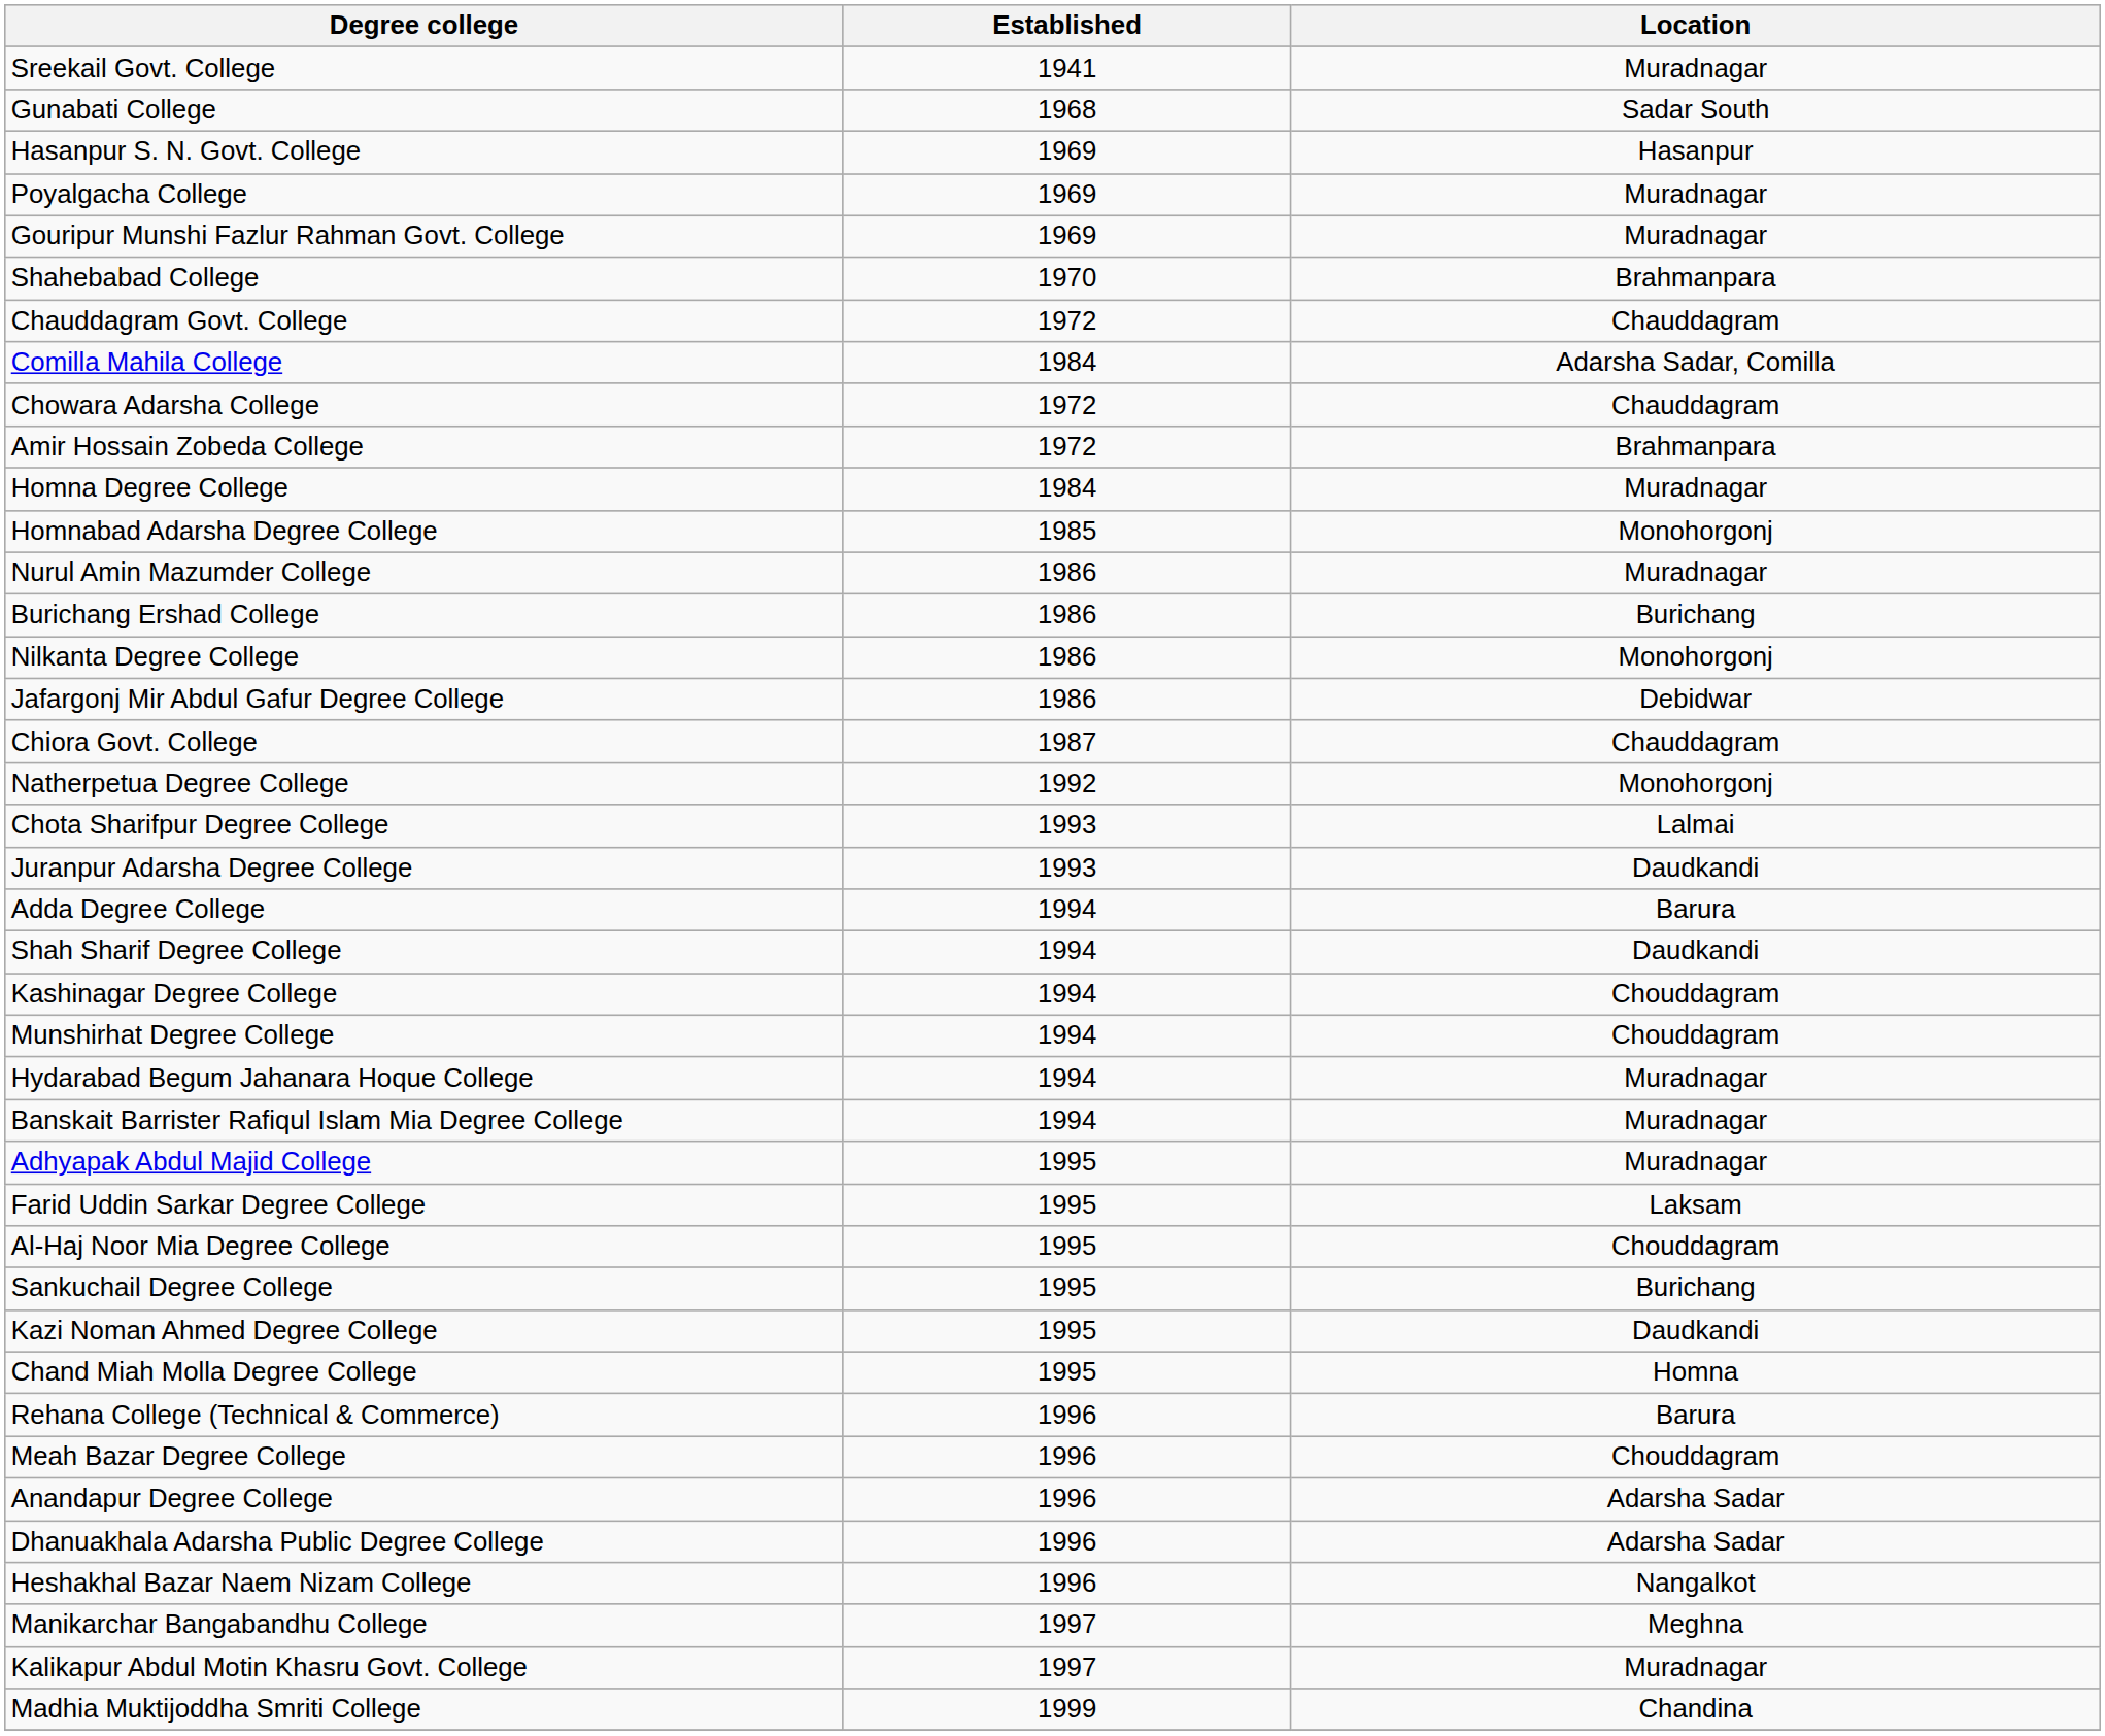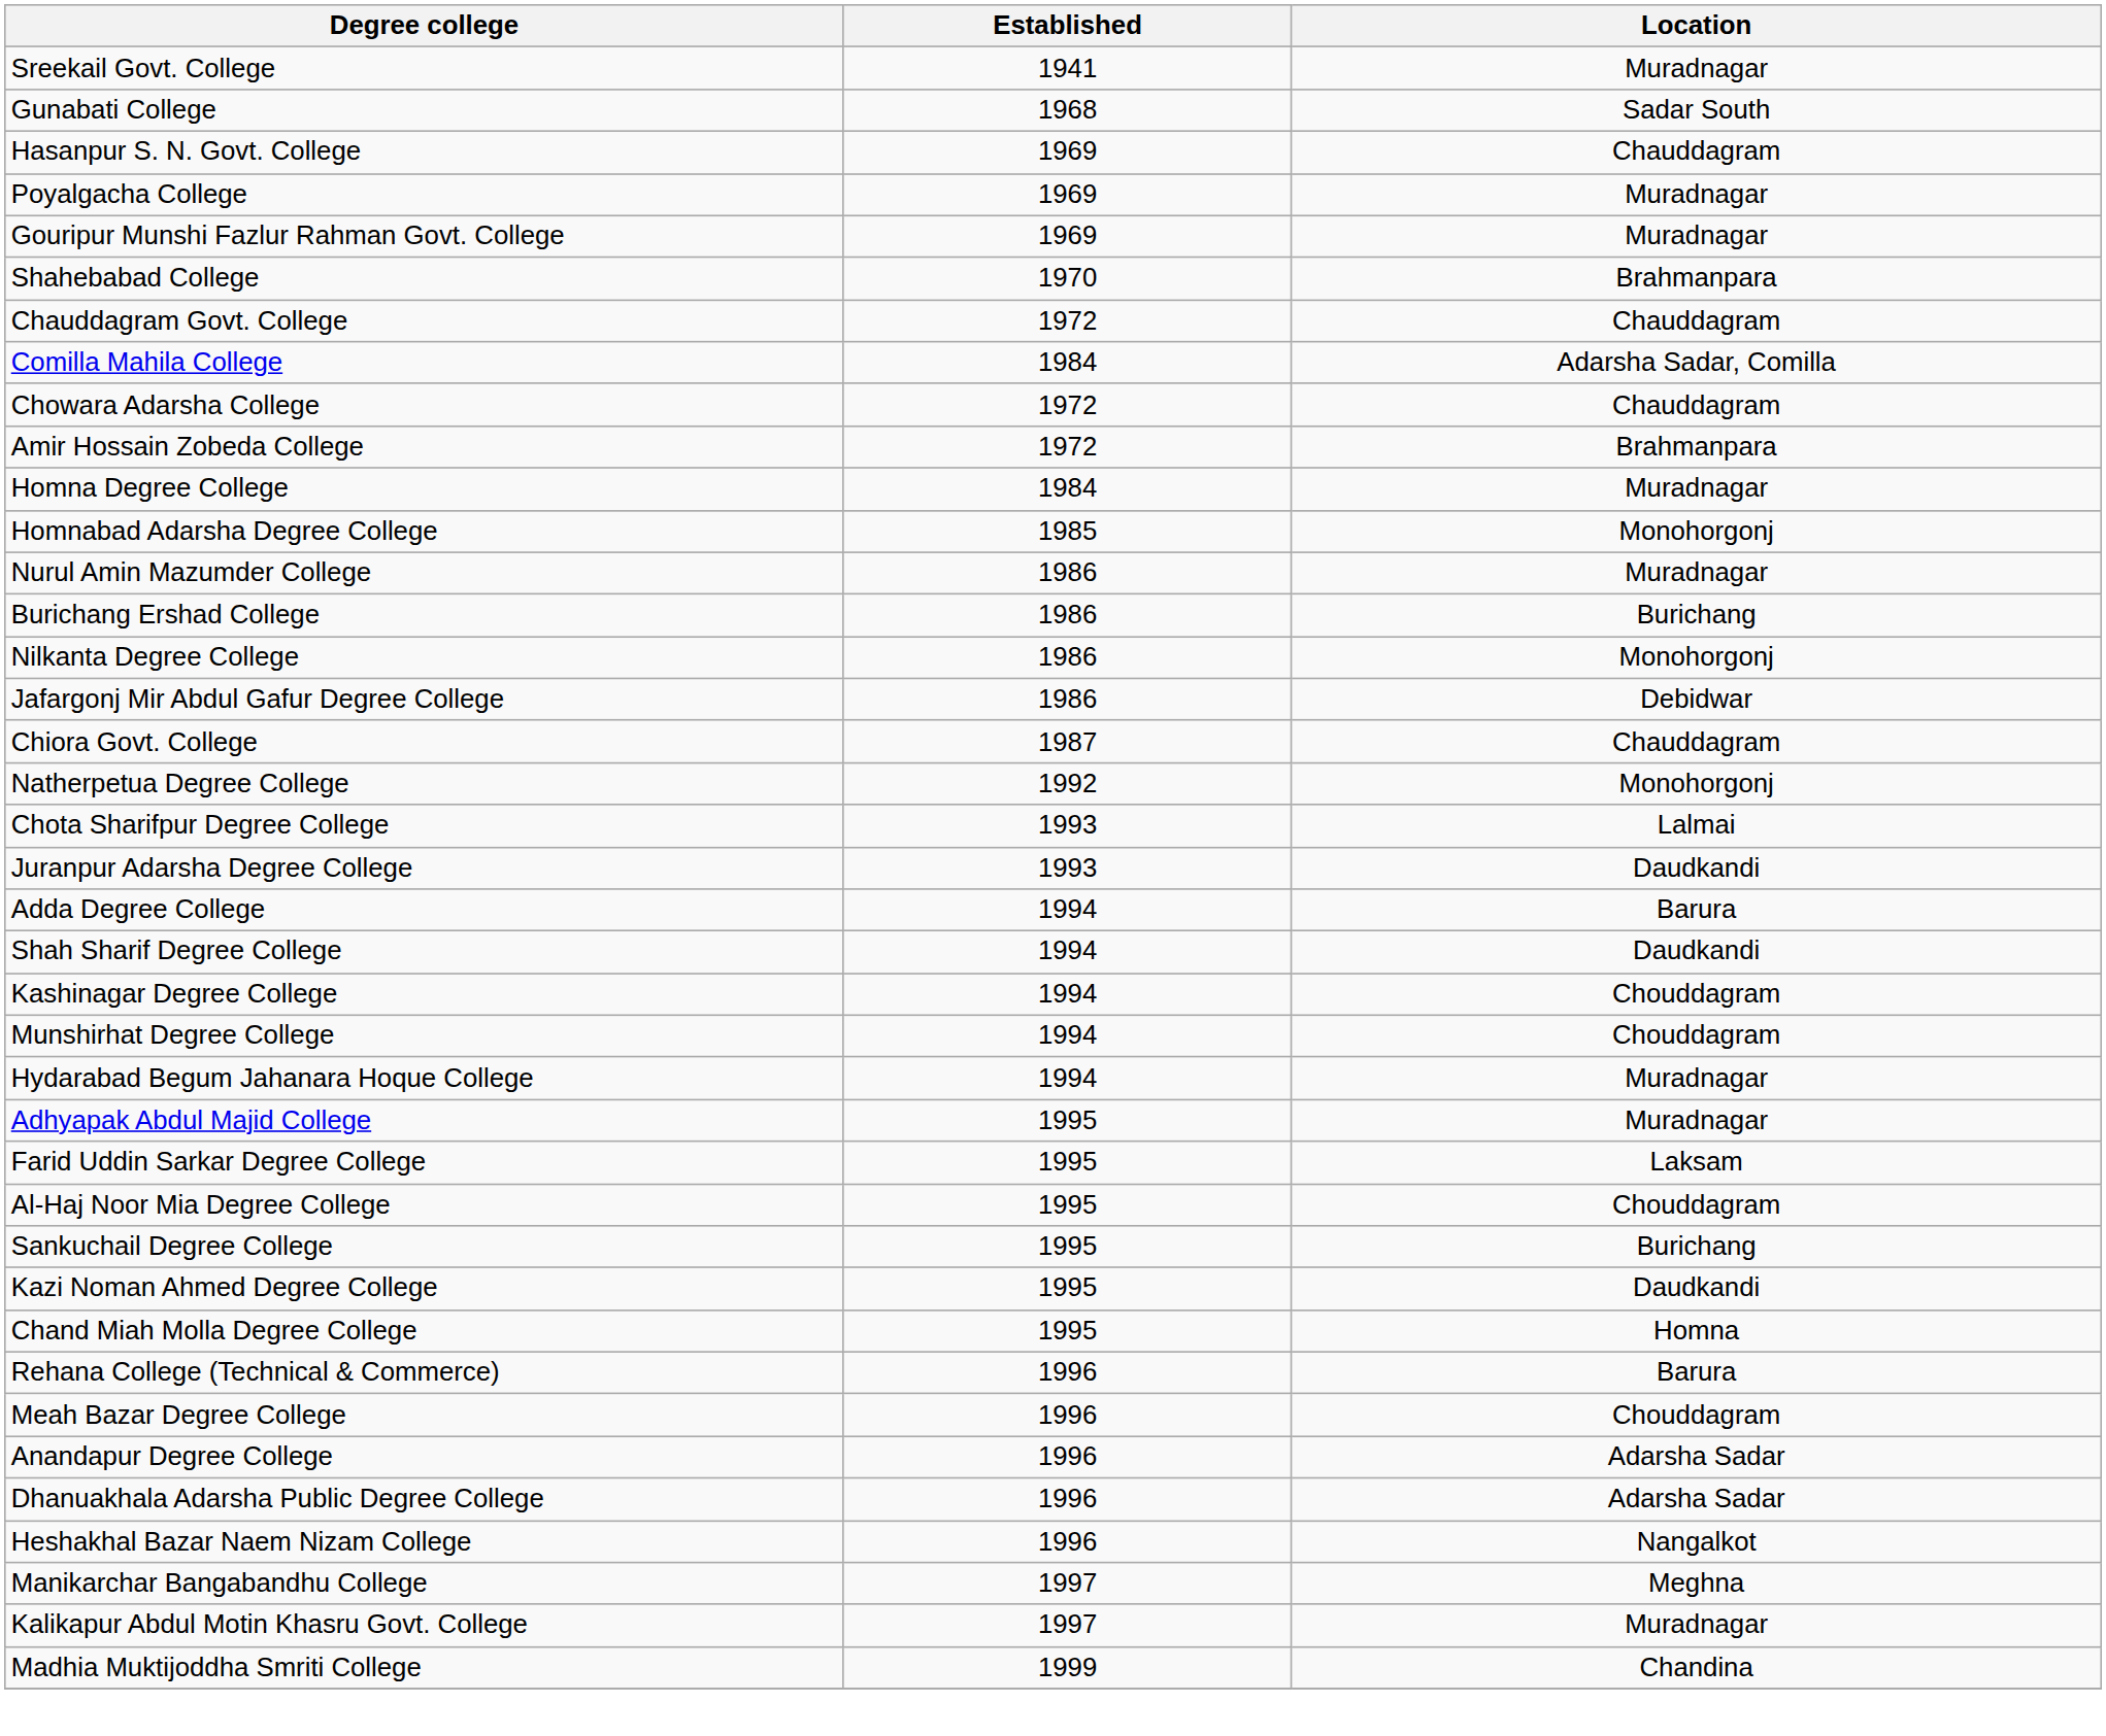 <table class="wikitable sortable" style="width:100%; ">
 <tr>
 <th>Degree college</th>
 <th>Established</th>
 <th>Location<br></th>
 </tr>
 <tr>
 <td style="width:40%;">Sreekail Govt. College</td>
 <td style="text-align:center;">1941</td>
 <td style="text-align:center;">Muradnagar</td>
 </tr>
 <tr>
 <td style="width:40%;">Gunabati College</td>
 <td style="text-align:center;">1968</td>
 <td style="text-align:center;">Sadar South</td>
 </tr>
 <tr>
 <td style="width:40%;">Hasanpur S. N. Govt. College</td>
 <td style="text-align:center;">1969</td>
-<td style="text-align:center;">Hasanpur</td>
+<td style="text-align:center;">Chauddagram</td>
 </tr>
 <tr>
 <td style="width:40%;">Poyalgacha College</td>
 <td style="text-align:center;">1969</td>
 <td style="text-align:center;">Muradnagar</td>
 </tr>
 <tr>
 <td style="width:40%;">Gouripur Munshi Fazlur Rahman Govt. College</td>
 <td style="text-align:center;">1969</td>
 <td style="text-align:center;">Muradnagar</td>
 </tr>
 <tr>
 <td style="width:40%;">Shahebabad College</td>
 <td style="text-align:center;">1970</td>
 <td style="text-align:center;">Brahmanpara</td>
 </tr>
 <tr>
 <td style="width:40%;">Chauddagram Govt. College</td>
 <td style="text-align:center;">1972</td>
 <td style="text-align:center;">Chauddagram</td>
 </tr>
 <tr>
 <td style="width:40%;"><a href='#'>Comilla Mahila College</a></td>
 <td style="text-align:center;">1984</td>
 <td style="text-align:center;">Adarsha Sadar, Comilla</td>
 </tr>
 <tr>
 <td style="width:40%;">Chowara Adarsha College</td>
 <td style="text-align:center;">1972</td>
 <td style="text-align:center;">Chauddagram</td>
 </tr>
 <tr>
 <td style="width:40%;">Amir Hossain Zobeda College</td>
 <td style="text-align:center;">1972</td>
 <td style="text-align:center;">Brahmanpara</td>
 </tr>
 <tr>
 <td style="width:40%;">Homna Degree College</td>
 <td style="text-align:center;">1984</td>
 <td style="text-align:center;">Muradnagar</td>
 </tr>
 <tr>
 <td style="width:40%;">Homnabad Adarsha Degree College</td>
 <td style="text-align:center;">1985</td>
 <td style="text-align:center;">Monohorgonj</td>
 </tr>
 <tr>
 <td style="width:40%;">Nurul Amin Mazumder College</td>
 <td style="text-align:center;">1986</td>
 <td style="text-align:center;">Muradnagar</td>
 </tr>
 <tr>
 <td style="width:40%;">Burichang Ershad College</td>
 <td style="text-align:center;">1986</td>
 <td style="text-align:center;">Burichang</td>
 </tr>
 <tr>
 <td style="width:40%;">Nilkanta Degree College</td>
 <td style="text-align:center;">1986</td>
 <td style="text-align:center;">Monohorgonj</td>
 </tr>
 <tr>
 <td style="width:40%;">Jafargonj Mir Abdul Gafur Degree College</td>
 <td style="text-align:center;">1986</td>
 <td style="text-align:center;">Debidwar</td>
 </tr>
 <tr>
 <td style="width:40%;">Chiora Govt. College</td>
 <td style="text-align:center;">1987</td>
 <td style="text-align:center;">Chauddagram</td>
 </tr>
 <tr>
 <td style="width:40%;">Natherpetua Degree College</td>
 <td style="text-align:center;">1992</td>
 <td style="text-align:center;">Monohorgonj</td>
 </tr>
 <tr>
 <td style="width:40%;">Chota Sharifpur Degree College</td>
 <td style="text-align:center;">1993</td>
 <td style="text-align:center;">Lalmai</td>
 </tr>
 <tr>
 <td style="width:40%;">Juranpur Adarsha Degree College</td>
 <td style="text-align:center;">1993</td>
 <td style="text-align:center;">Daudkandi</td>
 </tr>
 <tr>
 <td style="width:40%;">Adda Degree College</td>
 <td style="text-align:center;">1994</td>
 <td style="text-align:center;">Barura</td>
 </tr>
 <tr>
 <td style="width:40%;">Shah Sharif Degree College</td>
 <td style="text-align:center;">1994</td>
 <td style="text-align:center;">Daudkandi</td>
 </tr>
 <tr>
 <td style="width:40%;">Kashinagar Degree College</td>
 <td style="text-align:center;">1994</td>
 <td style="text-align:center;">Chouddagram</td>
 </tr>
 <tr>
 <td style="width:40%;">Munshirhat Degree College</td>
 <td style="text-align:center;">1994</td>
 <td style="text-align:center;">Chouddagram</td>
 </tr>
 <tr>
 <td style="width:40%;">Hydarabad Begum Jahanara Hoque College</td>
 <td style="text-align:center;">1994</td>
 <td style="text-align:center;">Muradnagar</td>
 </tr>
 <tr>
-<td style="width:40%;">Banskait Barrister Rafiqul Islam Mia Degree College</td>
-<td style="text-align:center;">1994</td>
-<td style="text-align:center;">Muradnagar</td>
-</tr>
-<tr>
 <td style="width:40%;"><a href='#'>Adhyapak Abdul Majid College</a></td>
 <td style="text-align:center;">1995</td>
 <td style="text-align:center;">Muradnagar</td>
 </tr>
 <tr>
 <td style="width:40%;">Farid Uddin Sarkar Degree College</td>
 <td style="text-align:center;">1995</td>
 <td style="text-align:center;">Laksam</td>
 </tr>
 <tr>
 <td style="width:40%;">Al-Haj Noor Mia Degree College</td>
 <td style="text-align:center;">1995</td>
 <td style="text-align:center;">Chouddagram</td>
 </tr>
 <tr>
 <td style="width:40%;">Sankuchail Degree College</td>
 <td style="text-align:center;">1995</td>
 <td style="text-align:center;">Burichang</td>
 </tr>
 <tr>
 <td style="width:40%;">Kazi Noman Ahmed Degree College</td>
 <td style="text-align:center;">1995</td>
 <td style="text-align:center;">Daudkandi</td>
 </tr>
 <tr>
 <td style="width:40%;">Chand Miah Molla Degree College</td>
 <td style="text-align:center;">1995</td>
 <td style="text-align:center;">Homna</td>
 </tr>
 <tr>
 <td style="width:40%;">Rehana College (Technical & Commerce)</td>
 <td style="text-align:center;">1996</td>
 <td style="text-align:center;">Barura</td>
 </tr>
 <tr>
 <td style="width:40%;">Meah Bazar Degree College</td>
 <td style="text-align:center;">1996</td>
 <td style="text-align:center;">Chouddagram</td>
 </tr>
 <tr>
 <td style="width:40%;">Anandapur Degree College</td>
 <td style="text-align:center;">1996</td>
 <td style="text-align:center;">Adarsha Sadar</td>
 </tr>
 <tr>
 <td style="width:40%;">Dhanuakhala Adarsha Public Degree College</td>
 <td style="text-align:center;">1996</td>
 <td style="text-align:center;">Adarsha Sadar</td>
 </tr>
 <tr>
 <td style="width:40%;">Heshakhal Bazar Naem Nizam College</td>
 <td style="text-align:center;">1996</td>
 <td style="text-align:center;">Nangalkot</td>
 </tr>
 <tr>
 <td style="width:40%;">Manikarchar Bangabandhu College</td>
 <td style="text-align:center;">1997</td>
 <td style="text-align:center;">Meghna</td>
 </tr>
 <tr>
 <td style="width:40%;">Kalikapur Abdul Motin Khasru Govt. College</td>
 <td style="text-align:center;">1997</td>
 <td style="text-align:center;">Muradnagar</td>
 </tr>
 <tr>
 <td style="width:40%;">Madhia Muktijoddha Smriti College</td>
 <td style="text-align:center;">1999</td>
 <td style="text-align:center;">Chandina</td>
 </tr>
 <tr>
 </tr>
 </table>
